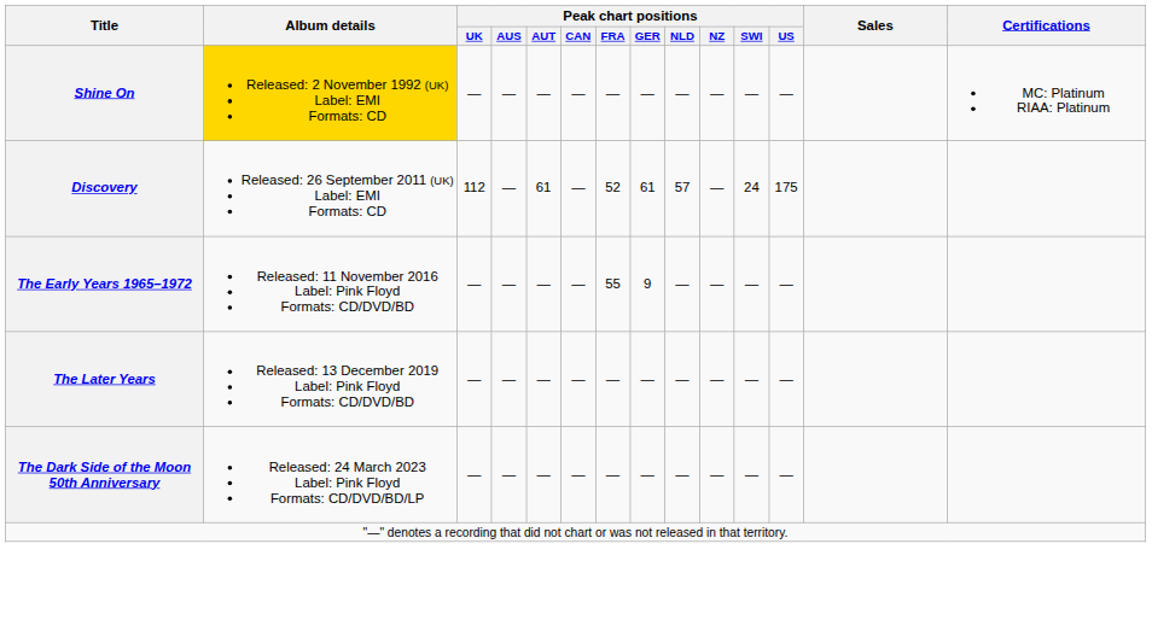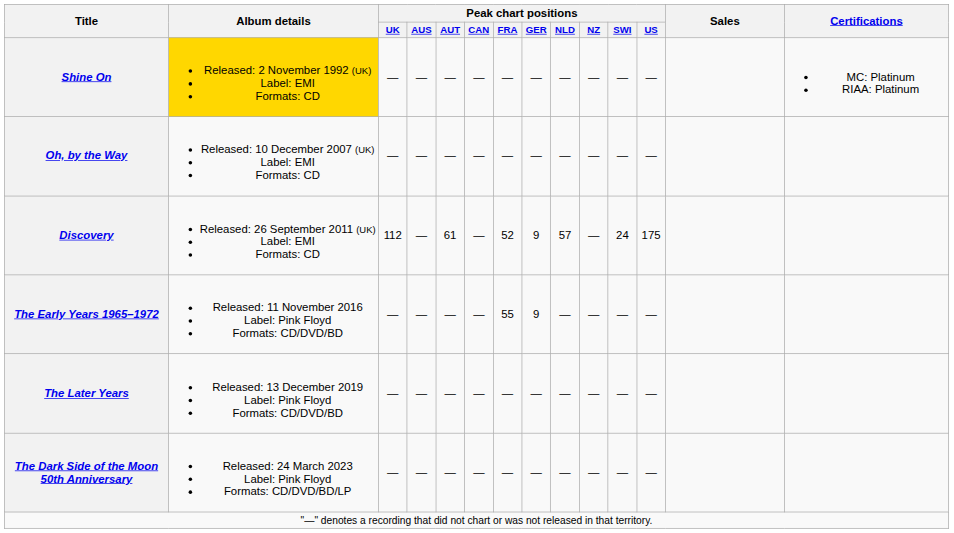 <table class="wikitable plainrowheaders" style="text-align:center;">
 <tr>
 <th scope="col" rowspan="2" style="width:14em;">Title</th>
 <th scope="col" rowspan="2" style="width:18em;">Album details</th>
 <th scope="col" colspan="10">Peak chart positions</th>
 <th scope="col" rowspan="2" style="width:10em;">Sales</th>
 <th scope="col" rowspan="2" style="width:14em;"><a href='#'>Certifications</a></th>
 </tr>
 <tr>
 <th scope="col" style="width:2.5em;font-size:85%;"><a href='#'>UK</a><br></th>
 <th scope="col" style="width:2.5em;font-size:85%;"><a href='#'>AUS</a><br></th>
 <th scope="col" style="width:2.5em;font-size:85%;"><a href='#'>AUT</a><br></th>
 <th scope="col" style="width:2.5em;font-size:85%;"><a href='#'>CAN</a><br></th>
 <th scope="col" style="width:2.5em;font-size:85%;"><a href='#'>FRA</a><br></th>
 <th scope="col" style="width:2.5em;font-size:85%;"><a href='#'>GER</a><br></th>
 <th scope="col" style="width:2.5em;font-size:85%;"><a href='#'>NLD</a><br></th>
 <th scope="col" style="width:2.5em;font-size:85%;"><a href='#'>NZ</a><br></th>
 <th scope="col" style="width:2.5em;font-size:85%;"><a href='#'>SWI</a><br></th>
 <th scope="col" style="width:2.5em;font-size:85%;"><a href='#'>US</a><br></th>
 </tr>
 <tr>
 <th scope="row"><em><a href='#'>Shine On</a></em></th>
 <td style="background: gold;"><br><ul><li>Released: 2 November 1992 <small>(UK)</small></li><li>Label: EMI</li><li>Formats: CD</li></ul></td>
 <td>—</td>
 <td>—</td>
 <td>—</td>
 <td>—</td>
 <td>—</td>
 <td>—</td>
 <td>—</td>
 <td>—</td>
 <td>—</td>
 <td>—</td>
 <td></td>
 <td><br><ul><li>MC: Platinum</li><li>RIAA: Platinum</li></ul></td>
 </tr>
 <tr>
+<th scope="row"><em><a href='#'>Oh, by the Way</a></em></th>
+<td><br><ul><li>Released: 10 December 2007 <small>(UK)</small></li><li>Label: EMI</li><li>Formats: CD</li></ul></td>
+<td>—</td>
+<td>—</td>
+<td>—</td>
+<td>—</td>
+<td>—</td>
+<td>—</td>
+<td>—</td>
+<td>—</td>
+<td>—</td>
+<td>—</td>
+<td></td>
+<td></td>
+</tr>
+<tr>
 <th scope="row"><em><a href='#'>Discovery</a></em></th>
 <td><br><ul><li>Released: 26 September 2011 <small>(UK)</small></li><li>Label: EMI</li><li>Formats: CD</li></ul></td>
 <td>112</td>
 <td>—</td>
 <td>61</td>
 <td>—</td>
 <td>52<br></td>
-<td>61</td>
+<td>9</td>
 <td>57</td>
 <td>—</td>
 <td>24</td>
 <td>175</td>
 <td></td>
 <td></td>
 </tr>
 <tr>
 <th scope="row"><em><a href='#'>The Early Years 1965–1972</a></em></th>
 <td><br><ul><li>Released: 11 November 2016</li><li>Label: Pink Floyd</li><li>Formats: CD/DVD/BD</li></ul></td>
 <td>—</td>
 <td>—</td>
 <td>—</td>
 <td>—</td>
 <td>55</td>
 <td>9</td>
 <td>—</td>
 <td>—</td>
 <td>—</td>
 <td>—</td>
 <td></td>
 <td></td>
 </tr>
 <tr>
 <th scope="row"><em><a href='#'>The Later Years</a></em></th>
 <td><br><ul><li>Released: 13 December 2019</li><li>Label: Pink Floyd</li><li>Formats: CD/DVD/BD</li></ul></td>
 <td>—</td>
 <td>—</td>
 <td>—</td>
 <td>—</td>
 <td>—</td>
 <td>—</td>
 <td>—</td>
 <td>—</td>
 <td>—</td>
 <td>—</td>
 <td></td>
 <td></td>
 </tr>
 <tr>
 <th scope="row"><em><a href='#'>The Dark Side of the Moon 50th Anniversary</a></em></th>
 <td><br><ul><li>Released: 24 March 2023</li><li>Label: Pink Floyd</li><li>Formats: CD/DVD/BD/LP</li></ul></td>
 <td>—</td>
 <td>—</td>
 <td>—</td>
 <td>—</td>
 <td>—</td>
 <td>—</td>
 <td>—</td>
 <td>—</td>
 <td>—</td>
 <td>—</td>
 <td></td>
 </tr>
 <tr>
 <td colspan="14" style="font-size:90%">"—" denotes a recording that did not chart or was not released in that territory.</td>
 </tr>
 </table>
